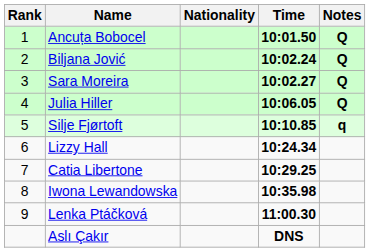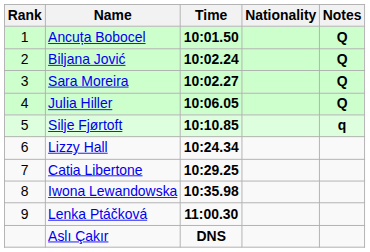 <table class="wikitable sortable" style="text-align:center">
 <tr>
 <th>Rank</th>
 <th>Name</th>
+<th>Time</th>
 <th>Nationality</th>
-<th>Time</th>
 <th>Notes</th>
 </tr>
 <tr bgcolor=ccffcc>
 <td>1</td>
 <td align=left><a href='#'>Ancuța Bobocel</a></td>
+<td><strong>10:01.50</strong></td>
 <td align=left></td>
-<td><strong>10:01.50</strong></td>
 <td><strong>Q</strong></td>
 </tr>
 <tr bgcolor=ccffcc>
 <td>2</td>
 <td align=left><a href='#'>Biljana Jović</a></td>
+<td><strong>10:02.24</strong></td>
 <td align=left></td>
-<td><strong>10:02.24</strong></td>
 <td><strong>Q</strong></td>
 </tr>
 <tr bgcolor=ccffcc>
 <td>3</td>
 <td align=left><a href='#'>Sara Moreira</a></td>
+<td><strong>10:02.27</strong></td>
 <td align=left></td>
-<td><strong>10:02.27</strong></td>
 <td><strong>Q</strong></td>
 </tr>
 <tr bgcolor=ccffcc>
 <td>4</td>
 <td align=left><a href='#'>Julia Hiller</a></td>
+<td><strong>10:06.05</strong></td>
 <td align=left></td>
-<td><strong>10:06.05</strong></td>
 <td><strong>Q</strong></td>
 </tr>
 <tr bgcolor=ddffdd>
 <td>5</td>
 <td align=left><a href='#'>Silje Fjørtoft</a></td>
+<td><strong>10:10.85</strong></td>
 <td align=left></td>
-<td><strong>10:10.85</strong></td>
 <td><strong>q</strong></td>
 </tr>
 <tr>
 <td>6</td>
 <td align=left><a href='#'>Lizzy Hall</a></td>
+<td><strong>10:24.34</strong></td>
 <td align=left></td>
-<td><strong>10:24.34</strong></td>
 <td></td>
 </tr>
 <tr>
 <td>7</td>
 <td align=left><a href='#'>Catia Libertone</a></td>
+<td><strong>10:29.25</strong></td>
 <td align=left></td>
-<td><strong>10:29.25</strong></td>
 <td></td>
 </tr>
 <tr>
 <td>8</td>
 <td align=left><a href='#'>Iwona Lewandowska</a></td>
+<td><strong>10:35.98</strong></td>
 <td align=left></td>
-<td><strong>10:35.98</strong></td>
 <td></td>
 </tr>
 <tr>
 <td>9</td>
 <td align=left><a href='#'>Lenka Ptáčková</a></td>
+<td><strong>11:00.30</strong></td>
 <td align=left></td>
-<td><strong>11:00.30</strong></td>
 <td></td>
 </tr>
 <tr>
 <td></td>
 <td align=left><a href='#'>Aslı Çakır</a></td>
+<td><strong>DNS</strong></td>
 <td align=left></td>
-<td><strong>DNS</strong></td>
 <td></td>
 </tr>
 </table>
